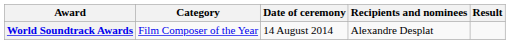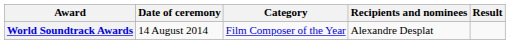 <table class="wikitable plainrowheaders sortable">
 <tr>
 <th scope="col" class="unsortable">Award</th>
+<th scope="col" class="sortable">Date of ceremony</th>
 <th scope="col">Category</th>
-<th scope="col" class="sortable">Date of ceremony</th>
 <th scope="col">Recipients and nominees</th>
 <th scope="col">Result</th>
 </tr>
 <tr>
 <th scope="row"><a href='#'>World Soundtrack Awards</a></th>
+<td>14 August 2014</td>
 <td><a href='#'>Film Composer of the Year</a></td>
-<td>14 August 2014</td>
 <td>Alexandre Desplat</td>
 <td></td>
 </tr>
 </table>
